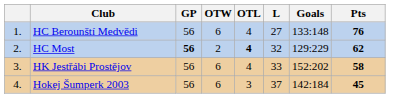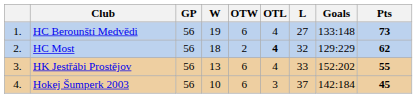 <table class="wikitable">
 <tr>
 <th width="30"></th>
 <th width="200">Club</th>
 <th width="30">GP</th>
+<th width="30">W</th>
 <th width="30">OTW</th>
 <th width="30">OTL</th>
 <th width="30">L</th>
 <th width="30">Goals</th>
 <th width="70">Pts</th>
 </tr>
 <tr bgcolor="#BCD2EE" align="center">
 <td>1.</td>
 <td align="left"><a href='#'>HC Berounští Medvědi</a></td>
 <td>56</td>
+<td>19</td>
 <td>6</td>
 <td>4</td>
 <td>27</td>
 <td>133:148</td>
-<td><strong>76</strong></td>
+<td><strong>73</strong></td>
 </tr>
 <tr bgcolor="#BCD2EE" align="center">
 <td>2.</td>
 <td align="left"><a href='#'>HC Most</a></td>
-<td><strong>56</strong></td>
+<td>56</td>
+<td>18</td>
 <td>2</td>
 <td><strong>4</strong></td>
 <td>32</td>
 <td>129:229</td>
 <td><strong>62</strong></td>
 </tr>
 <tr bgcolor="#EECFA1" align="center">
 <td>3.</td>
 <td align="left"><a href='#'>HK Jestřábi Prostějov</a></td>
 <td>56</td>
+<td>13</td>
 <td>6</td>
 <td>4</td>
 <td>33</td>
 <td>152:202</td>
-<td><strong>58</strong></td>
+<td><strong>55</strong></td>
 </tr>
 <tr bgcolor="#EECFA1" align="center">
 <td>4.</td>
 <td align="left"><a href='#'>Hokej Šumperk 2003</a></td>
 <td>56</td>
+<td>10</td>
 <td>6</td>
 <td>3</td>
 <td>37</td>
 <td>142:184</td>
 <td><strong>45</strong></td>
 </tr>
 </table>
